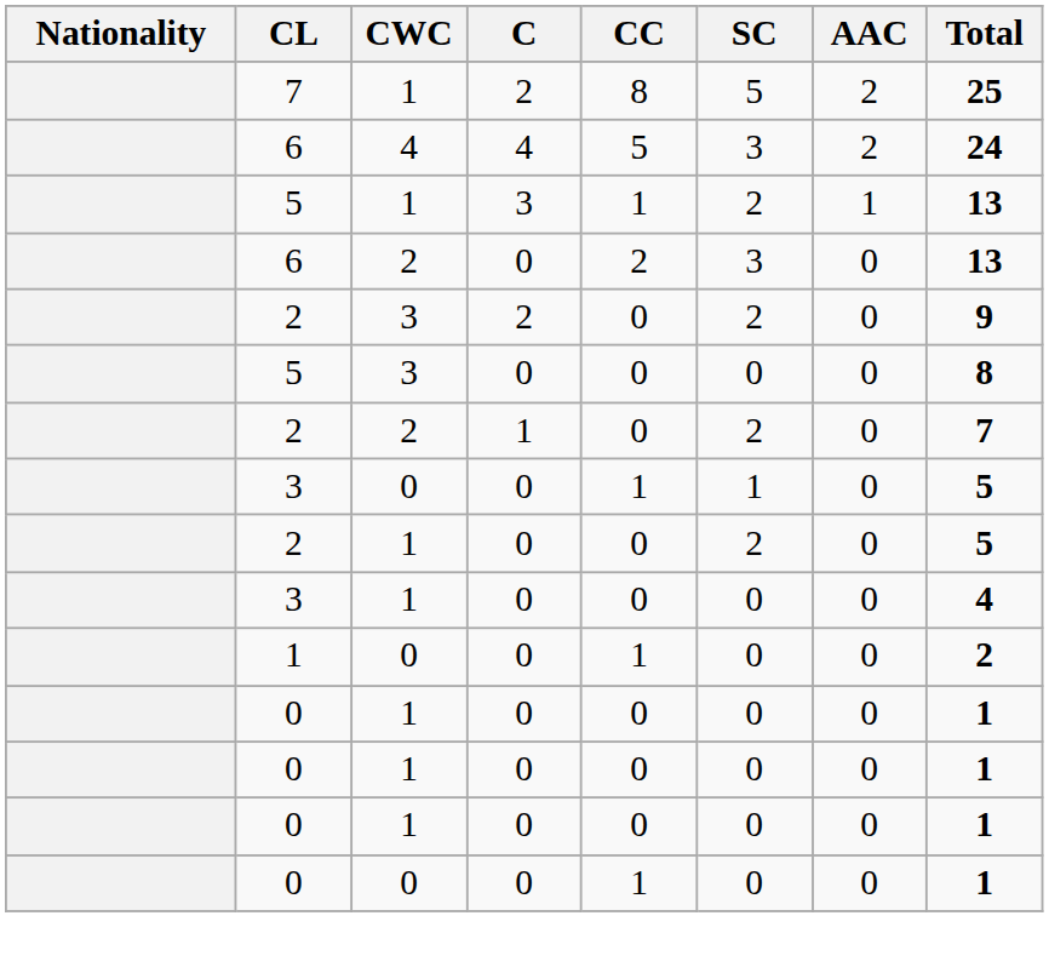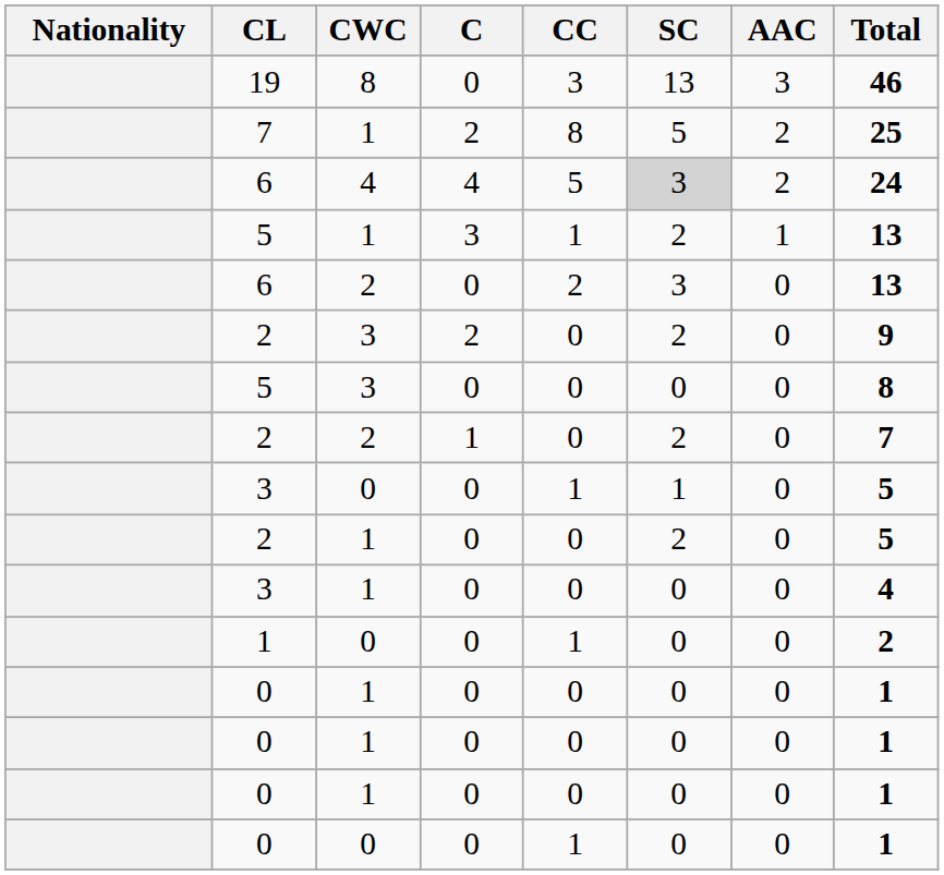 <table class="sortable plainrowheaders wikitable">
 <tr>
 <th scope=col width=20%>Nationality</th>
 <th scope=col width=10%>CL</th>
 <th scope=col width=10%>CWC</th>
 <th scope=col width=10%>C</th>
 <th scope=col width=10%>CC</th>
 <th scope=col width=10%>SC</th>
 <th scope=col width=10%>AAC</th>
 <th scope=col width=10%>Total</th>
+</tr>
+<tr>
+<th scope=row></th>
+<td align=center>19</td>
+<td align=center>8</td>
+<td align=center>0</td>
+<td align=center>3</td>
+<td align=center>13</td>
+<td align=center>3</td>
+<td align=center><strong>46</strong></td>
 </tr>
 <tr>
 <th scope=row></th>
 <td align=center>7</td>
 <td align=center>1</td>
 <td align=center>2</td>
 <td align=center>8</td>
 <td align=center>5</td>
 <td align=center>2</td>
 <td align=center><strong>25</strong></td>
 </tr>
 <tr>
 <th scope=row></th>
 <td align=center>6</td>
 <td align=center>4</td>
 <td align=center>4</td>
 <td align=center>5</td>
-<td align=center>3</td>
+<td align=center style="background: lightgrey;">3</td>
 <td align=center>2</td>
 <td align=center><strong>24</strong></td>
 </tr>
 <tr>
 <th scope="row"></th>
 <td align="center">5</td>
 <td align="center">1</td>
 <td align="center">3</td>
 <td align="center">1</td>
 <td align="center">2</td>
 <td align="center">1</td>
 <td align="center"><strong>13</strong></td>
 </tr>
 <tr>
 <th scope=row></th>
 <td align=center>6</td>
 <td align=center>2</td>
 <td align=center>0</td>
 <td align=center>2</td>
 <td align=center>3</td>
 <td align=center>0</td>
 <td align=center><strong>13</strong></td>
 </tr>
 <tr>
 <th scope=row></th>
 <td align=center>2</td>
 <td align=center>3</td>
 <td align=center>2</td>
 <td align=center>0</td>
 <td align=center>2</td>
 <td align=center>0</td>
 <td align=center><strong>9</strong></td>
 </tr>
 <tr>
 <th scope=row></th>
 <td align=center>5</td>
 <td align=center>3</td>
 <td align=center>0</td>
 <td align=center>0</td>
 <td align=center>0</td>
 <td align=center>0</td>
 <td align=center><strong>8</strong></td>
 </tr>
 <tr>
 <th scope=row></th>
 <td align=center>2</td>
 <td align=center>2</td>
 <td align=center>1</td>
 <td align=center>0</td>
 <td align=center>2</td>
 <td align=center>0</td>
 <td align=center><strong>7</strong></td>
 </tr>
 <tr>
 <th scope=row></th>
 <td align=center>3</td>
 <td align=center>0</td>
 <td align=center>0</td>
 <td align=center>1</td>
 <td align=center>1</td>
 <td align=center>0</td>
 <td align=center><strong>5</strong></td>
 </tr>
 <tr>
 <th scope=row></th>
 <td align=center>2</td>
 <td align=center>1</td>
 <td align=center>0</td>
 <td align=center>0</td>
 <td align=center>2</td>
 <td align=center>0</td>
 <td align=center><strong>5</strong></td>
 </tr>
 <tr>
 <th scope=row></th>
 <td align=center>3</td>
 <td align=center>1</td>
 <td align=center>0</td>
 <td align=center>0</td>
 <td align=center>0</td>
 <td align=center>0</td>
 <td align=center><strong>4</strong></td>
 </tr>
 <tr>
 <th scope=row></th>
 <td align=center>1</td>
 <td align=center>0</td>
 <td align=center>0</td>
 <td align=center>1</td>
 <td align=center>0</td>
 <td align=center>0</td>
 <td align=center><strong>2</strong></td>
 </tr>
 <tr>
 <th scope=row></th>
 <td align=center>0</td>
 <td align=center>1</td>
 <td align=center>0</td>
 <td align=center>0</td>
 <td align=center>0</td>
 <td align=center>0</td>
 <td align=center><strong>1</strong></td>
 </tr>
 <tr>
 <th scope=row></th>
 <td align=center>0</td>
 <td align=center>1</td>
 <td align=center>0</td>
 <td align=center>0</td>
 <td align=center>0</td>
 <td align=center>0</td>
 <td align=center><strong>1</strong></td>
 </tr>
 <tr>
 <th scope=row></th>
 <td align=center>0</td>
 <td align=center>1</td>
 <td align=center>0</td>
 <td align=center>0</td>
 <td align=center>0</td>
 <td align=center>0</td>
 <td align=center><strong>1</strong></td>
 </tr>
 <tr>
 <th scope=row></th>
 <td align=center>0</td>
 <td align=center>0</td>
 <td align=center>0</td>
 <td align=center>1</td>
 <td align=center>0</td>
 <td align=center>0</td>
 <td align=center><strong>1</strong></td>
 </tr>
 </table>
